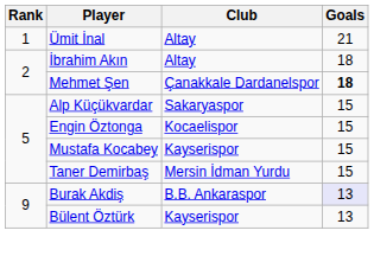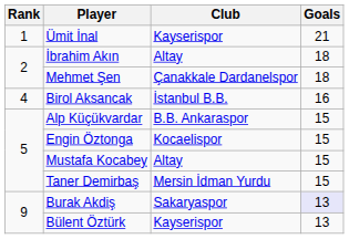 <table class="wikitable" style="text-align: left;">
 <tr>
 <th>Rank</th>
 <th>Player</th>
 <th>Club</th>
 <th>Goals</th>
 </tr>
 <tr>
 <td align=center>1</td>
 <td> <a href='#'>Ümit İnal</a></td>
-<td><a href='#'>Altay</a></td>
+<td><a href='#'>Kayserispor</a></td>
 <td align=center>21</td>
 </tr>
 <tr>
 <td rowspan=2 align=center>2</td>
 <td> <a href='#'>İbrahim Akın</a></td>
 <td><a href='#'>Altay</a></td>
 <td align=center>18</td>
 </tr>
 <tr>
 <td> <a href='#'>Mehmet Şen</a></td>
 <td><a href='#'>Çanakkale Dardanelspor</a></td>
-<td align=center><strong>18</strong></td>
+<td align=center>18</td>
+</tr>
+<tr>
+<td align=center>4</td>
+<td> <a href='#'>Birol Aksancak</a></td>
+<td><a href='#'>İstanbul B.B.</a></td>
+<td align=center>16</td>
 </tr>
 <tr>
 <td rowspan=4 align=center>5</td>
 <td> <a href='#'>Alp Küçükvardar</a></td>
-<td><a href='#'>Sakaryaspor</a></td>
+<td><a href='#'>B.B. Ankaraspor</a></td>
 <td align=center>15</td>
 </tr>
 <tr>
 <td> <a href='#'>Engin Öztonga</a></td>
 <td><a href='#'>Kocaelispor</a></td>
 <td align=center>15</td>
 </tr>
 <tr>
 <td> <a href='#'>Mustafa Kocabey</a></td>
-<td><a href='#'>Kayserispor</a></td>
+<td><a href='#'>Altay</a></td>
 <td align=center>15</td>
 </tr>
 <tr>
 <td> <a href='#'>Taner Demirbaş</a></td>
 <td><a href='#'>Mersin İdman Yurdu</a></td>
 <td align=center>15</td>
 </tr>
 <tr>
 <td rowspan=2 align=center>9</td>
 <td> <a href='#'>Burak Akdiş</a></td>
-<td><a href='#'>B.B. Ankaraspor</a></td>
+<td><a href='#'>Sakaryaspor</a></td>
 <td align=center style="background: lavender;">13</td>
 </tr>
 <tr>
 <td> <a href='#'>Bülent Öztürk</a></td>
 <td><a href='#'>Kayserispor</a></td>
 <td align=center>13</td>
 </tr>
 </table>
